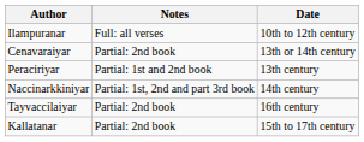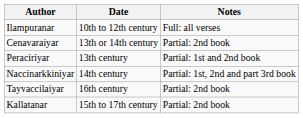 <table class="wikitable">
 <tr>
 <th>Author</th>
+<th>Date</th>
 <th>Notes</th>
-<th>Date</th>
 </tr>
 <tr>
 <td>Ilampuranar</td>
+<td>10th to 12th century</td>
 <td>Full: all verses</td>
-<td>10th to 12th century</td>
 </tr>
 <tr>
 <td>Cenavaraiyar</td>
+<td>13th or 14th century</td>
 <td>Partial: 2nd book</td>
-<td>13th or 14th century</td>
 </tr>
 <tr>
 <td>Peraciriyar</td>
+<td>13th century</td>
 <td>Partial: 1st and 2nd book</td>
-<td>13th century</td>
 </tr>
 <tr>
 <td>Naccinarkkiniyar</td>
+<td>14th century</td>
 <td>Partial: 1st, 2nd and part 3rd book</td>
-<td>14th century</td>
 </tr>
 <tr>
 <td>Tayvaccilaiyar</td>
+<td>16th century</td>
 <td>Partial: 2nd book</td>
-<td>16th century</td>
 </tr>
 <tr>
 <td>Kallatanar</td>
+<td>15th to 17th century</td>
 <td>Partial: 2nd book</td>
-<td>15th to 17th century</td>
 </tr>
 </table>
